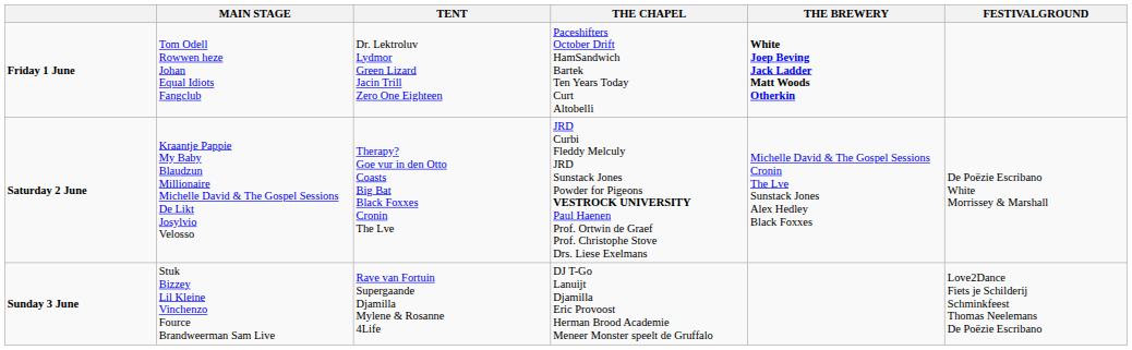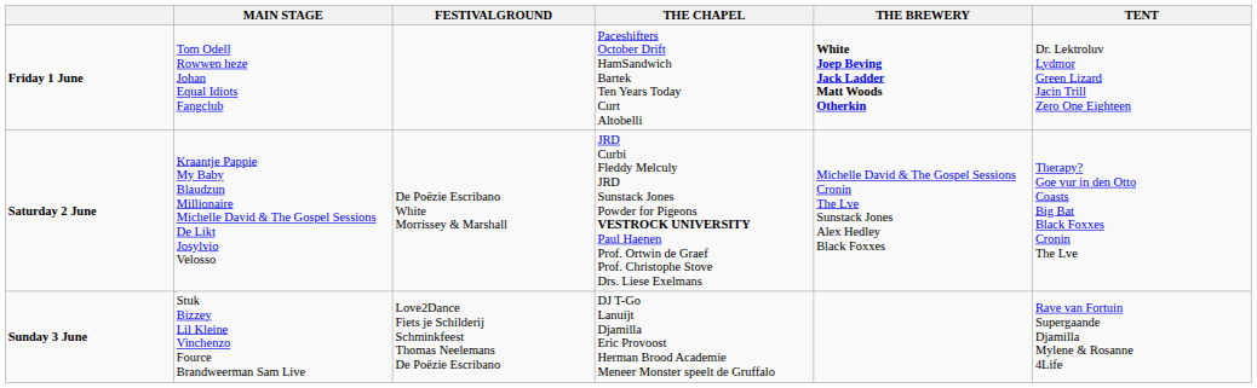 <table class="wikitable" width="100%">
 <tr>
 <th width="10%"></th>
 <th width="13%">MAIN STAGE</th>
-<th width="13%">TENT</th>
+<th width="12%">FESTIVALGROUND</th>
 <th width="13%">THE CHAPEL</th>
 <th width="13%">THE BREWERY</th>
-<th width="12%">FESTIVALGROUND</th>
+<th width="13%">TENT</th>
 </tr>
 <tr>
 <td><strong>Friday 1 June</strong></td>
 <td><a href='#'>Tom Odell</a><br><a href='#'>Rowwen heze</a><br><a href='#'>Johan</a><br><a href='#'>Equal Idiots</a><br><a href='#'>Fangclub</a></td>
-<td>Dr. Lektroluv<br><a href='#'>Lydmor</a><br><a href='#'>Green Lizard</a><br><a href='#'>Jacin Trill</a><br><a href='#'>Zero One Eighteen</a></td>
+<td></td>
 <td><a href='#'>Paceshifters</a><br><a href='#'>October Drift</a><br>HamSandwich<br>Bartek<br>Ten Years Today<br>Curt<br>Altobelli</td>
 <td><strong>White<br><a href='#'>Joep Beving</a><br><a href='#'>Jack Ladder</a><br>Matt Woods<br><a href='#'>Otherkin</a><br></strong></td>
-<td></td>
+<td>Dr. Lektroluv<br><a href='#'>Lydmor</a><br><a href='#'>Green Lizard</a><br><a href='#'>Jacin Trill</a><br><a href='#'>Zero One Eighteen</a></td>
 </tr>
 <tr>
 <td><strong>Saturday 2 June</strong></td>
 <td><a href='#'>Kraantje Pappie</a><br><a href='#'>My Baby</a><br><a href='#'>Blaudzun</a><br><a href='#'>Millionaire</a><br><a href='#'>Michelle David & The Gospel Sessions</a><br><a href='#'>De Likt</a><br><a href='#'>Josylvio</a><br>Velosso</td>
-<td><a href='#'>Therapy?</a><br><a href='#'>Goe vur in den Otto</a><br><a href='#'>Coasts</a><br><a href='#'>Big Bat</a><br><a href='#'>Black Foxxes</a><br><a href='#'>Cronin</a><br>The Lve</td>
+<td>De Poëzie Escribano<br>White<br>Morrissey & Marshall</td>
 <td><a href='#'>JRD</a><br>Curbi<br>Fleddy Melculy<br>JRD<br>Sunstack Jones<br>Powder for Pigeons<br><strong>VESTROCK UNIVERSITY</strong><br><a href='#'>Paul Haenen</a><br>Prof. Ortwin de Graef<br>Prof. Christophe Stove<br>Drs. Liese Exelmans</td>
 <td><a href='#'>Michelle David & The Gospel Sessions</a><br><a href='#'>Cronin</a><br><a href='#'>The Lve</a><br>Sunstack Jones<br>Alex Hedley<br>Black Foxxes</td>
-<td>De Poëzie Escribano<br>White<br>Morrissey & Marshall</td>
+<td><a href='#'>Therapy?</a><br><a href='#'>Goe vur in den Otto</a><br><a href='#'>Coasts</a><br><a href='#'>Big Bat</a><br><a href='#'>Black Foxxes</a><br><a href='#'>Cronin</a><br>The Lve</td>
 </tr>
 <tr>
 <td><strong>Sunday 3 June<br></strong></td>
 <td>Stuk<br><a href='#'>Bizzey</a><br><a href='#'>Lil Kleine</a><br><a href='#'>Vinchenzo</a><br>Fource<br>Brandweerman Sam Live</td>
-<td><a href='#'>Rave van Fortuin</a><br>Supergaande<br>Djamilla<br>Mylene & Rosanne<br>4Life</td>
+<td>Love2Dance<br>Fiets je Schilderij<br>Schminkfeest<br>Thomas Neelemans<br>De Poëzie Escribano</td>
 <td>DJ T-Go<br>Lanuijt<br>Djamilla<br>Eric Provoost<br>Herman Brood Academie<br>Meneer Monster speelt de Gruffalo</td>
 <td></td>
-<td>Love2Dance<br>Fiets je Schilderij<br>Schminkfeest<br>Thomas Neelemans<br>De Poëzie Escribano</td>
+<td><a href='#'>Rave van Fortuin</a><br>Supergaande<br>Djamilla<br>Mylene & Rosanne<br>4Life</td>
 </tr>
 </table>
